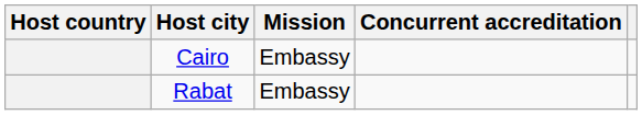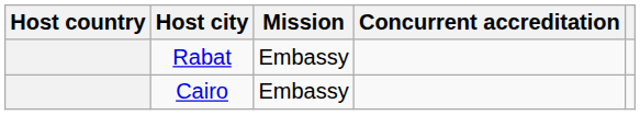 <table class="wikitable plainrowheaders" style="text-align:center;">
 <tr>
 <th scope="col">Host country</th>
 <th scope="col">Host city</th>
 <th scope="col">Mission</th>
 <th scope="col">Concurrent accreditation</th>
 <th scope="col"></th>
 </tr>
 <tr>
 <th scope="row"></th>
-<td><a href='#'>Cairo</a></td>
+<td><a href='#'>Rabat</a></td>
 <td>Embassy</td>
 <td></td>
 <td></td>
 </tr>
 <tr>
 <th scope="row"></th>
-<td><a href='#'>Rabat</a></td>
+<td><a href='#'>Cairo</a></td>
 <td>Embassy</td>
 <td></td>
 <td></td>
 </tr>
 </table>
